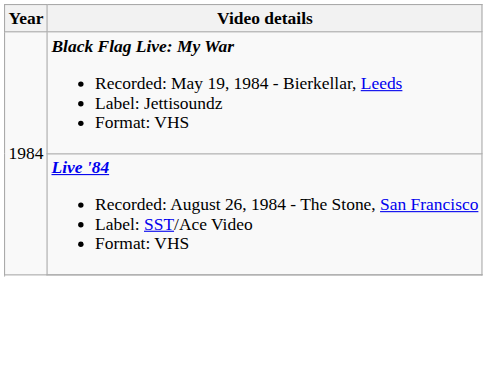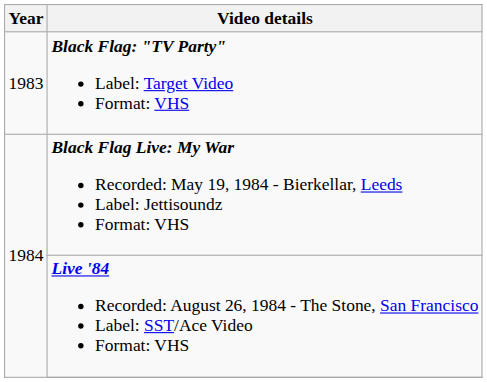 <table class ="wikitable">
 <tr>
 <th>Year</th>
 <th>Video details</th>
+</tr>
+<tr>
+<td>1983</td>
+<td><strong><em>Black Flag: "TV Party"</em></strong><br><ul><li>Label: <a href='#'>Target Video</a></li><li>Format: <a href='#'>VHS</a></li></ul></td>
 </tr>
 <tr>
 <td align="center" rowspan="3">1984</td>
 <td><strong><em>Black Flag Live: My War</em></strong><br><ul><li>Recorded: May 19, 1984 - Bierkellar, <a href='#'>Leeds</a></li><li>Label: Jettisoundz</li><li>Format: VHS</li></ul></td>
 </tr>
 <tr>
 <td><strong><em><a href='#'>Live '84</a></em></strong><br><ul><li>Recorded: August 26, 1984 - The Stone, <a href='#'>San Francisco</a></li><li>Label: <a href='#'>SST</a>/Ace Video</li><li>Format: VHS</li></ul></td>
 </tr>
 <tr>
 </tr>
 </table>
